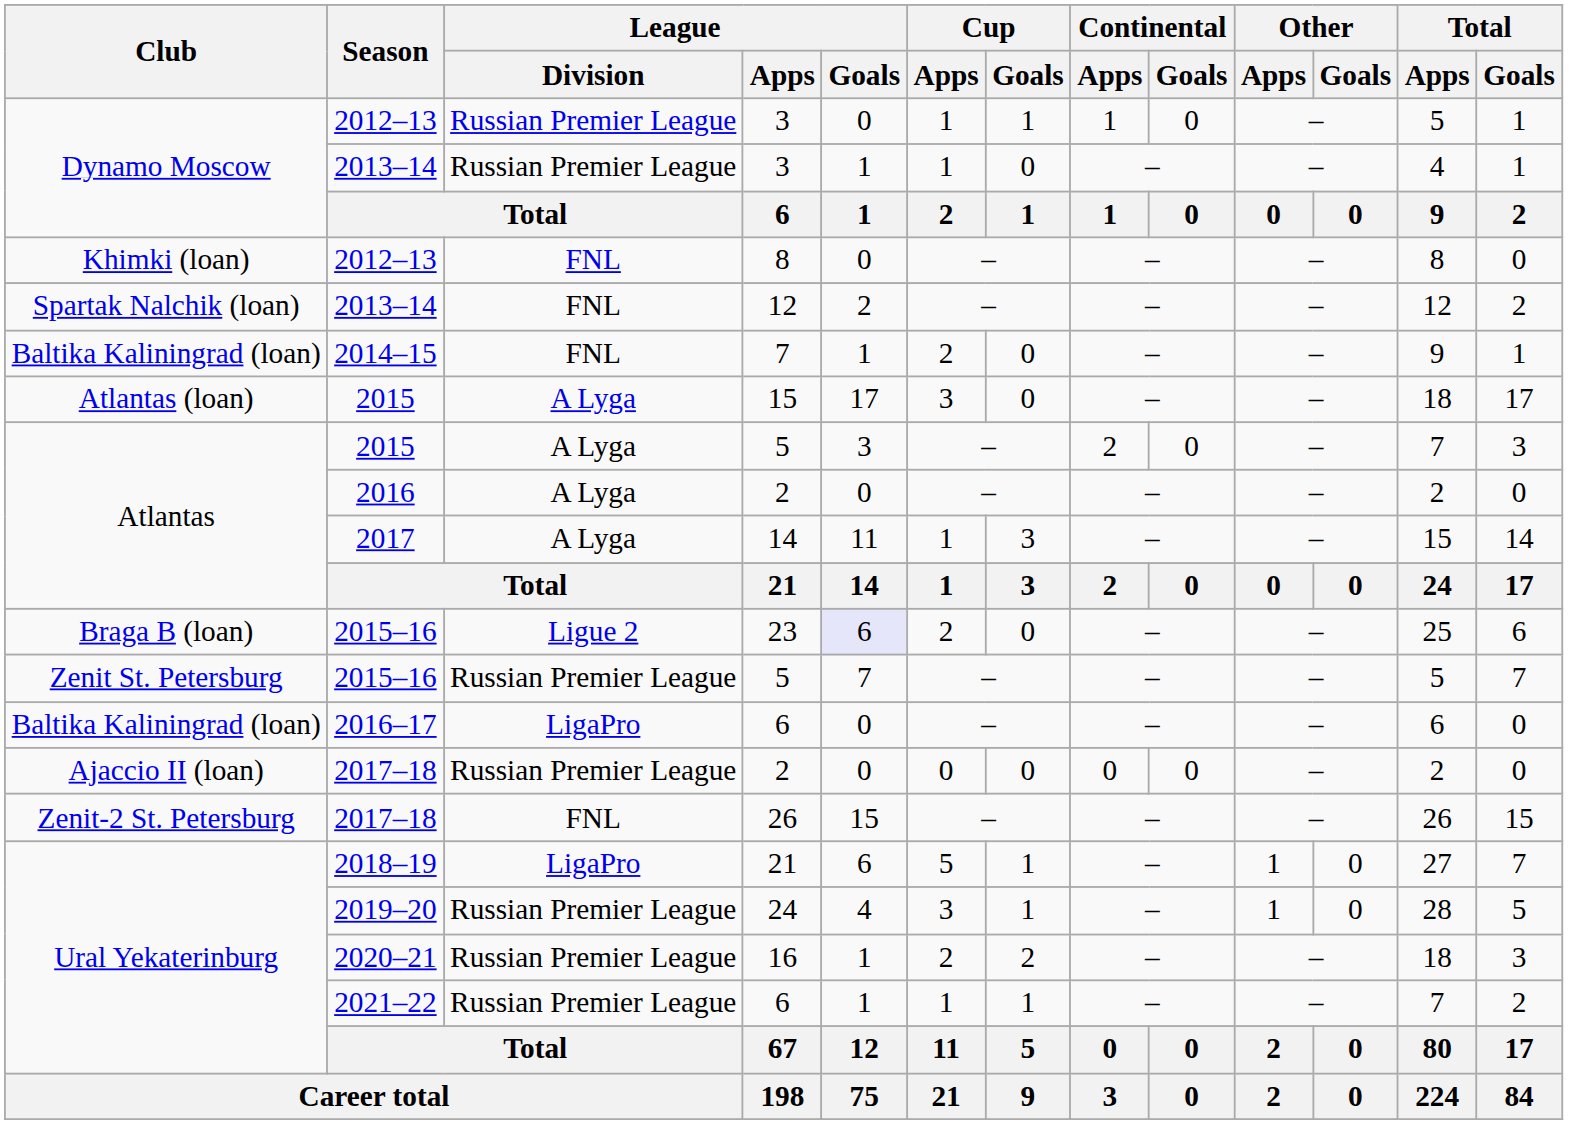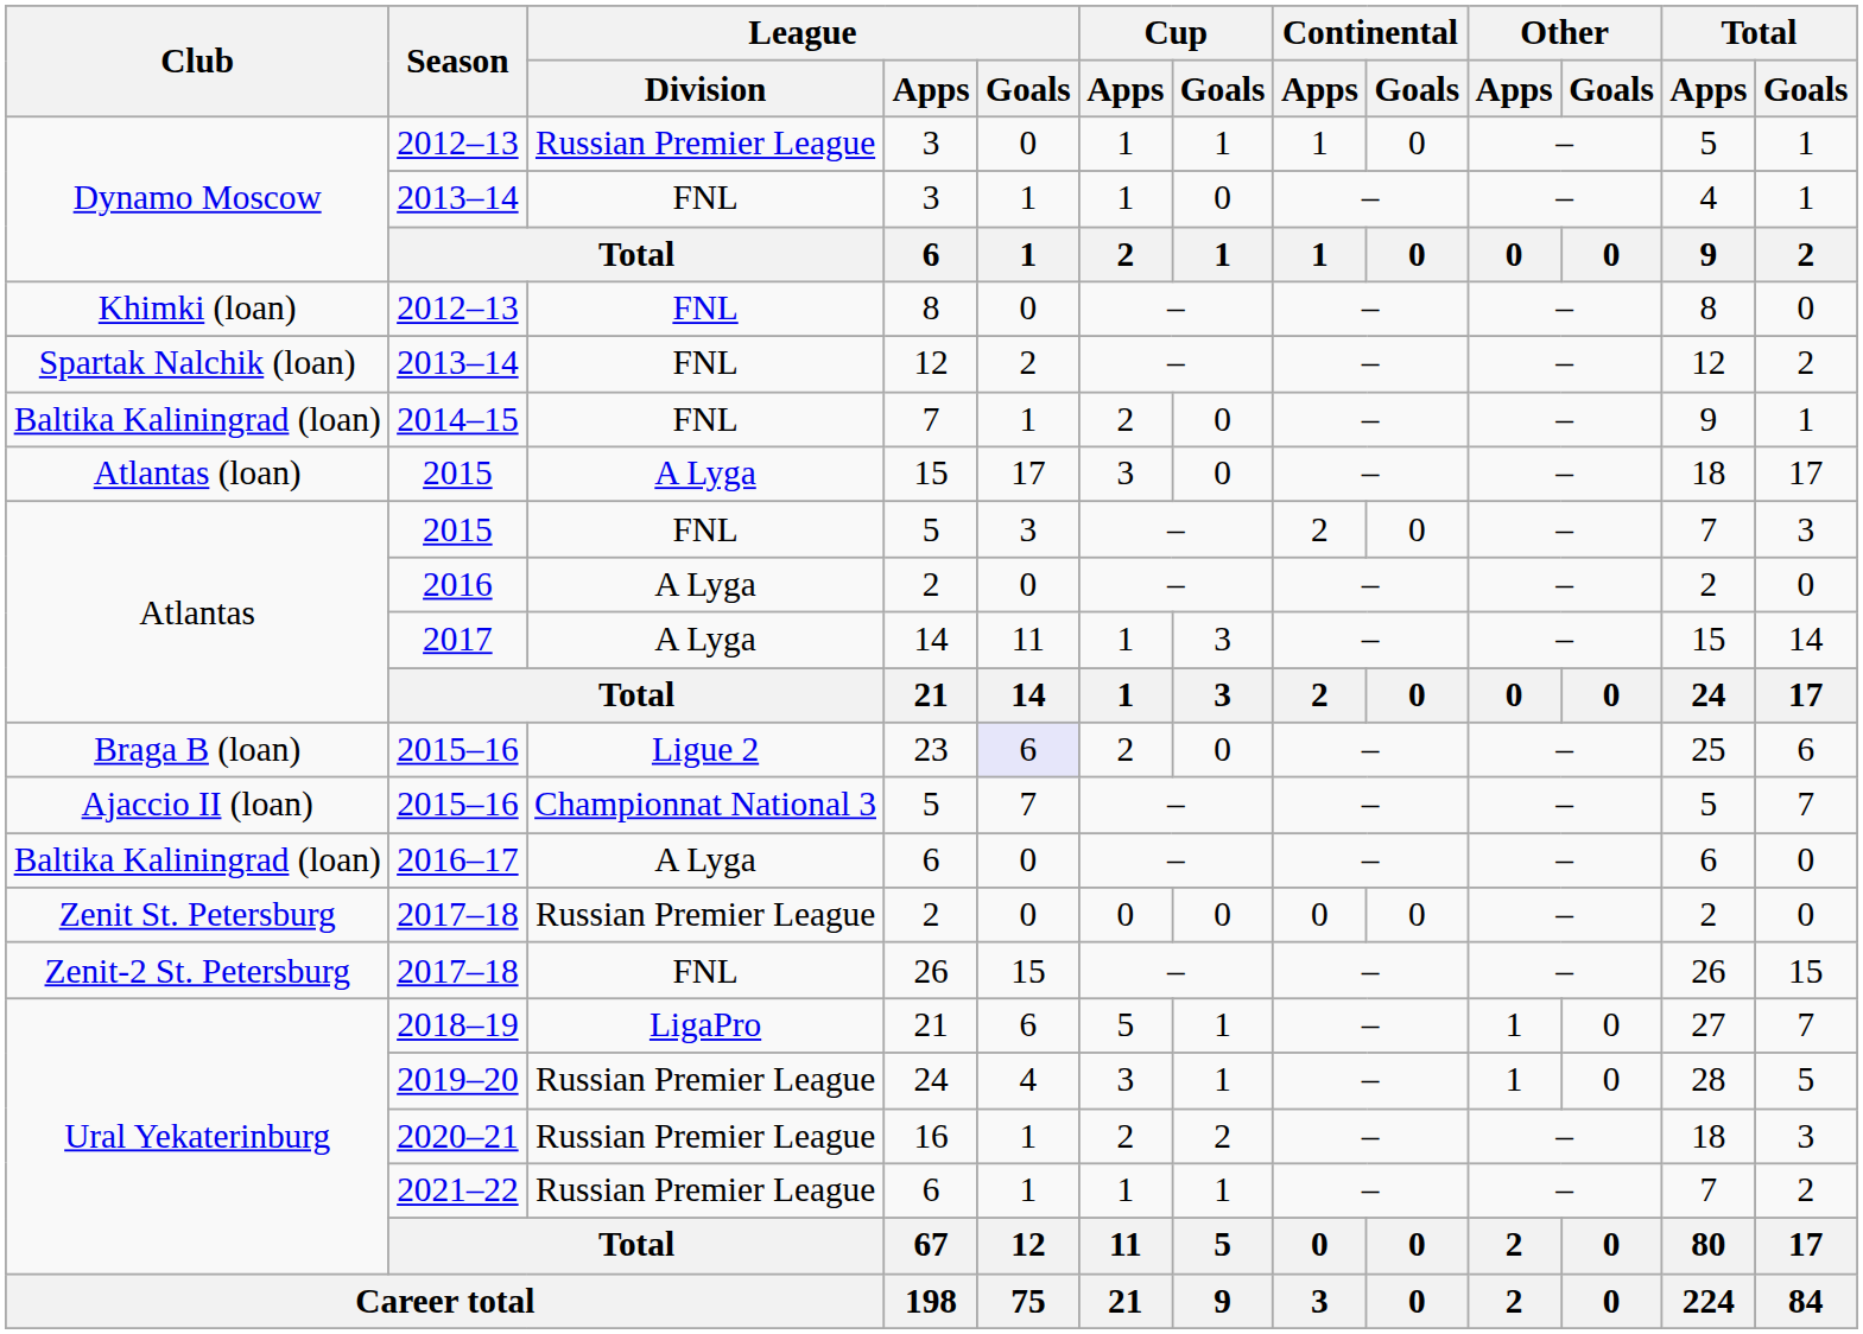 <table class="wikitable" style="text-align:center">
 <tr>
 <th rowspan="2">Club</th>
 <th rowspan="2">Season</th>
 <th colspan="3">League</th>
 <th colspan="2">Cup</th>
 <th colspan="2">Continental</th>
 <th colspan="2">Other</th>
 <th colspan="2">Total</th>
 </tr>
 <tr>
 <th>Division</th>
 <th>Apps</th>
 <th>Goals</th>
 <th>Apps</th>
 <th>Goals</th>
 <th>Apps</th>
 <th>Goals</th>
 <th>Apps</th>
 <th>Goals</th>
 <th>Apps</th>
 <th>Goals</th>
 </tr>
 <tr>
 <td rowspan="3"><a href='#'>Dynamo Moscow</a></td>
 <td><a href='#'>2012–13</a></td>
 <td><a href='#'>Russian Premier League</a></td>
 <td>3</td>
 <td>0</td>
 <td>1</td>
 <td>1</td>
 <td>1</td>
 <td>0</td>
 <td colspan="2">–</td>
 <td>5</td>
 <td>1</td>
 </tr>
 <tr>
 <td><a href='#'>2013–14</a></td>
-<td>Russian Premier League</td>
+<td>FNL</td>
 <td>3</td>
 <td>1</td>
 <td>1</td>
 <td>0</td>
 <td colspan="2">–</td>
 <td colspan="2">–</td>
 <td>4</td>
 <td>1</td>
 </tr>
 <tr>
 <th colspan="2">Total</th>
 <th>6</th>
 <th>1</th>
 <th>2</th>
 <th>1</th>
 <th>1</th>
 <th>0</th>
 <th>0</th>
 <th>0</th>
 <th>9</th>
 <th>2</th>
 </tr>
 <tr>
 <td><a href='#'>Khimki</a> (loan)</td>
 <td><a href='#'>2012–13</a></td>
 <td><a href='#'>FNL</a></td>
 <td>8</td>
 <td>0</td>
 <td colspan="2">–</td>
 <td colspan="2">–</td>
 <td colspan="2">–</td>
 <td>8</td>
 <td>0</td>
 </tr>
 <tr>
 <td><a href='#'>Spartak Nalchik</a> (loan)</td>
 <td><a href='#'>2013–14</a></td>
 <td>FNL</td>
 <td>12</td>
 <td>2</td>
 <td colspan="2">–</td>
 <td colspan="2">–</td>
 <td colspan="2">–</td>
 <td>12</td>
 <td>2</td>
 </tr>
 <tr>
 <td><a href='#'>Baltika Kaliningrad</a> (loan)</td>
 <td><a href='#'>2014–15</a></td>
 <td>FNL</td>
 <td>7</td>
 <td>1</td>
 <td>2</td>
 <td>0</td>
 <td colspan="2">–</td>
 <td colspan="2">–</td>
 <td>9</td>
 <td>1</td>
 </tr>
 <tr>
 <td><a href='#'>Atlantas</a> (loan)</td>
 <td><a href='#'>2015</a></td>
 <td><a href='#'>A Lyga</a></td>
 <td>15</td>
 <td>17</td>
 <td>3</td>
 <td>0</td>
 <td colspan="2">–</td>
 <td colspan="2">–</td>
 <td>18</td>
 <td>17</td>
 </tr>
 <tr>
 <td rowspan="4">Atlantas</td>
 <td><a href='#'>2015</a></td>
-<td>A Lyga</td>
+<td>FNL</td>
 <td>5</td>
 <td>3</td>
 <td colspan="2">–</td>
 <td>2</td>
 <td>0</td>
 <td colspan="2">–</td>
 <td>7</td>
 <td>3</td>
 </tr>
 <tr>
 <td><a href='#'>2016</a></td>
 <td>A Lyga</td>
 <td>2</td>
 <td>0</td>
 <td colspan="2">–</td>
 <td colspan="2">–</td>
 <td colspan="2">–</td>
 <td>2</td>
 <td>0</td>
 </tr>
 <tr>
 <td><a href='#'>2017</a></td>
 <td>A Lyga</td>
 <td>14</td>
 <td>11</td>
 <td>1</td>
 <td>3</td>
 <td colspan="2">–</td>
 <td colspan="2">–</td>
 <td>15</td>
 <td>14</td>
 </tr>
 <tr>
 <th colspan="2">Total</th>
 <th>21</th>
 <th>14</th>
 <th>1</th>
 <th>3</th>
 <th>2</th>
 <th>0</th>
 <th>0</th>
 <th>0</th>
 <th>24</th>
 <th>17</th>
 </tr>
 <tr>
 <td><a href='#'>Braga B</a> (loan)</td>
 <td><a href='#'>2015–16</a></td>
 <td><a href='#'>Ligue 2</a></td>
 <td>23</td>
 <td style="background: lavender;">6</td>
 <td>2</td>
 <td>0</td>
 <td colspan="2">–</td>
 <td colspan="2">–</td>
 <td>25</td>
 <td>6</td>
 </tr>
 <tr>
-<td><a href='#'>Zenit St. Petersburg</a></td>
+<td><a href='#'>Ajaccio II</a> (loan)</td>
 <td><a href='#'>2015–16</a></td>
-<td>Russian Premier League</td>
+<td><a href='#'>Championnat National 3</a></td>
 <td>5</td>
 <td>7</td>
 <td colspan="2">–</td>
 <td colspan="2">–</td>
 <td colspan="2">–</td>
 <td>5</td>
 <td>7</td>
 </tr>
 <tr>
 <td><a href='#'>Baltika Kaliningrad</a> (loan)</td>
 <td><a href='#'>2016–17</a></td>
-<td><a href='#'>LigaPro</a></td>
+<td>A Lyga</td>
 <td>6</td>
 <td>0</td>
 <td colspan="2">–</td>
 <td colspan="2">–</td>
 <td colspan="2">–</td>
 <td>6</td>
 <td>0</td>
 </tr>
 <tr>
-<td><a href='#'>Ajaccio II</a> (loan)</td>
+<td><a href='#'>Zenit St. Petersburg</a></td>
 <td><a href='#'>2017–18</a></td>
 <td>Russian Premier League</td>
 <td>2</td>
 <td>0</td>
 <td>0</td>
 <td>0</td>
 <td>0</td>
 <td>0</td>
 <td colspan="2">–</td>
 <td>2</td>
 <td>0</td>
 </tr>
 <tr>
 <td><a href='#'>Zenit-2 St. Petersburg</a></td>
 <td><a href='#'>2017–18</a></td>
 <td>FNL</td>
 <td>26</td>
 <td>15</td>
 <td colspan="2">–</td>
 <td colspan="2">–</td>
 <td colspan="2">–</td>
 <td>26</td>
 <td>15</td>
 </tr>
 <tr>
 <td rowspan="5"><a href='#'>Ural Yekaterinburg</a></td>
 <td><a href='#'>2018–19</a></td>
 <td><a href='#'>LigaPro</a></td>
 <td>21</td>
 <td>6</td>
 <td>5</td>
 <td>1</td>
 <td colspan="2">–</td>
 <td>1</td>
 <td>0</td>
 <td>27</td>
 <td>7</td>
 </tr>
 <tr>
 <td><a href='#'>2019–20</a></td>
 <td>Russian Premier League</td>
 <td>24</td>
 <td>4</td>
 <td>3</td>
 <td>1</td>
 <td colspan="2">–</td>
 <td>1</td>
 <td>0</td>
 <td>28</td>
 <td>5</td>
 </tr>
 <tr>
 <td><a href='#'>2020–21</a></td>
 <td>Russian Premier League</td>
 <td>16</td>
 <td>1</td>
 <td>2</td>
 <td>2</td>
 <td colspan="2">–</td>
 <td colspan="2">–</td>
 <td>18</td>
 <td>3</td>
 </tr>
 <tr>
 <td><a href='#'>2021–22</a></td>
 <td>Russian Premier League</td>
 <td>6</td>
 <td>1</td>
 <td>1</td>
 <td>1</td>
 <td colspan="2">–</td>
 <td colspan="2">–</td>
 <td>7</td>
 <td>2</td>
 </tr>
 <tr>
 <th colspan="2">Total</th>
 <th>67</th>
 <th>12</th>
 <th>11</th>
 <th>5</th>
 <th>0</th>
 <th>0</th>
 <th>2</th>
 <th>0</th>
 <th>80</th>
 <th>17</th>
 </tr>
 <tr>
 <th colspan="3">Career total</th>
 <th>198</th>
 <th>75</th>
 <th>21</th>
 <th>9</th>
 <th>3</th>
 <th>0</th>
 <th>2</th>
 <th>0</th>
 <th>224</th>
 <th>84</th>
 </tr>
 <tr>
 </tr>
 </table>
